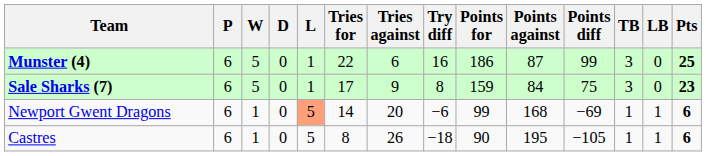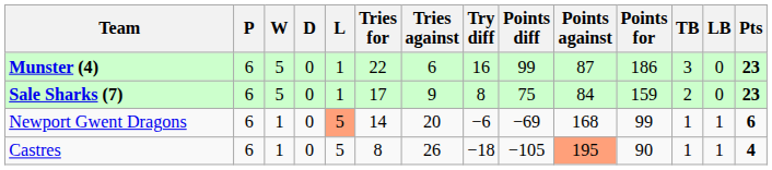 <table class="wikitable" style="text-align: center;">
 <tr>
 <th width="200">Team</th>
 <th width="20">P</th>
 <th width="20">W</th>
 <th width="20">D</th>
 <th width="20">L</th>
 <th width="20">Tries for</th>
 <th width="20">Tries against</th>
 <th width="20">Try diff</th>
+<th width="25">Points diff</th>
+<th width="20">Points against</th>
 <th width="20">Points for</th>
-<th width="20">Points against</th>
-<th width="25">Points diff</th>
 <th width="20">TB</th>
 <th width="20">LB</th>
 <th width="20">Pts</th>
 </tr>
 <tr bgcolor=#ccffcc>
 <td align=left> <strong><a href='#'>Munster</a> (4)</strong></td>
 <td>6</td>
 <td>5</td>
 <td>0</td>
 <td>1</td>
 <td>22</td>
 <td>6</td>
 <td>16</td>
+<td>99</td>
+<td>87</td>
 <td>186</td>
-<td>87</td>
-<td>99</td>
 <td>3</td>
 <td>0</td>
-<td><strong>25</strong></td>
+<td><strong>23</strong></td>
 </tr>
 <tr bgcolor=#ccffcc>
 <td align=left> <strong><a href='#'>Sale Sharks</a> (7)</strong></td>
 <td>6</td>
 <td>5</td>
 <td>0</td>
 <td>1</td>
 <td>17</td>
 <td>9</td>
 <td>8</td>
+<td>75</td>
+<td>84</td>
 <td>159</td>
-<td>84</td>
-<td>75</td>
-<td>3</td>
+<td>2</td>
 <td>0</td>
 <td><strong>23</strong></td>
 </tr>
 <tr>
 <td align=left> <a href='#'>Newport Gwent Dragons</a></td>
 <td>6</td>
 <td>1</td>
 <td>0</td>
 <td style="background: lightsalmon;">5</td>
 <td>14</td>
 <td>20</td>
 <td>−6</td>
+<td>−69</td>
+<td>168</td>
 <td>99</td>
-<td>168</td>
-<td>−69</td>
 <td>1</td>
 <td>1</td>
 <td><strong>6</strong></td>
 </tr>
 <tr>
 <td align=left> <a href='#'>Castres</a></td>
 <td>6</td>
 <td>1</td>
 <td>0</td>
 <td>5</td>
 <td>8</td>
 <td>26</td>
 <td>−18</td>
+<td>−105</td>
+<td style="background: lightsalmon;">195</td>
 <td>90</td>
-<td>195</td>
-<td>−105</td>
 <td>1</td>
 <td>1</td>
-<td><strong>6</strong></td>
+<td><strong>4</strong></td>
 </tr>
 </table>
